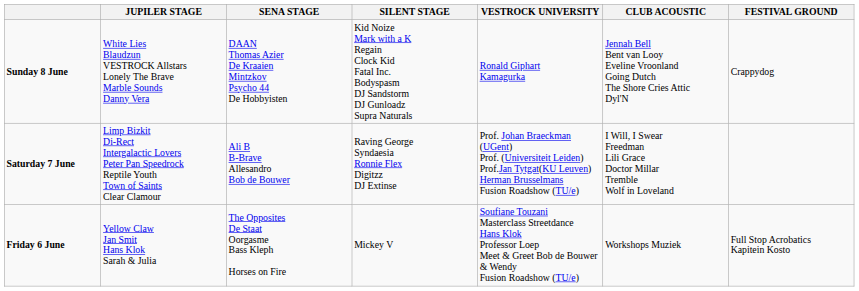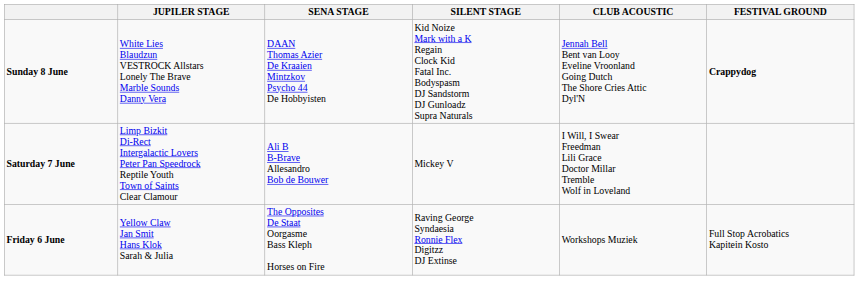 <table class="wikitable" style="width:88%;">
 <tr>
 <th style="width:10%;"></th>
 <th style="width:13%;">JUPILER STAGE</th>
 <th style="width:13%;">SENA STAGE</th>
 <th style="width:13%;">SILENT STAGE</th>
-<th style="width:13%;">VESTROCK UNIVERSITY</th>
 <th style="width:13%;">CLUB ACOUSTIC</th>
 <th style="width:13%;">FESTIVAL GROUND</th>
 </tr>
 <tr>
 <td><strong>Sunday 8 June</strong></td>
 <td><a href='#'>White Lies</a><br><a href='#'>Blaudzun</a><br>VESTROCK Allstars<br>Lonely The Brave<br><a href='#'>Marble Sounds</a><br><a href='#'>Danny Vera</a></td>
 <td><a href='#'>DAAN</a><br> <a href='#'>Thomas Azier</a><br><a href='#'>De Kraaien</a><br><a href='#'>Mintzkov</a><br><a href='#'>Psycho 44</a><br>De Hobbyisten</td>
 <td>Kid Noize<br><a href='#'>Mark with a K</a><br>Regain<br>Clock Kid<br>Fatal Inc.<br>Bodyspasm<br>DJ Sandstorm<br>DJ Gunloadz<br>Supra Naturals<br></td>
-<td><a href='#'>Ronald Giphart</a><br><a href='#'>Kamagurka</a></td>
 <td><a href='#'>Jennah Bell</a><br>Bent van Looy<br>Eveline Vroonland<br>Going Dutch<br>The Shore Cries Attic<br>Dyl'N<br></td>
-<td>Crappydog</td>
+<td><strong>Crappydog</strong></td>
 </tr>
 <tr>
 <td><strong>Saturday 7 June</strong></td>
 <td><a href='#'>Limp Bizkit</a><br><a href='#'>Di-Rect</a><br><a href='#'>Intergalactic Lovers</a><br><a href='#'>Peter Pan Speedrock</a><br>Reptile Youth<br><a href='#'>Town of Saints</a><br>Clear Clamour</td>
 <td><a href='#'>Ali B</a><br><a href='#'>B-Brave</a><br>Allesandro<br><a href='#'>Bob de Bouwer</a></td>
-<td>Raving George<br> Syndaesia<br> <a href='#'>Ronnie Flex</a><br> Digitzz<br> DJ Extinse<br></td>
-<td>Prof. <a href='#'>Johan Braeckman</a> (<a href='#'>UGent</a>)<br>Prof.  (<a href='#'>Universiteit Leiden</a>)<br>Prof.<a href='#'>Jan Tytgat</a>(<a href='#'>KU Leuven</a>)<br><a href='#'>Herman Brusselmans</a><br> Fusion Roadshow (<a href='#'>TU/e</a>)</td>
+<td>Mickey V</td>
 <td>I Will, I Swear<br>Freedman<br>Lili Grace<br>Doctor Millar<br>Tremble<br>Wolf in Loveland<br></td>
 <td></td>
 </tr>
 <tr>
 <td><strong>Friday 6 June<br></strong></td>
 <td><a href='#'>Yellow Claw</a><br><a href='#'>Jan Smit</a><br><a href='#'>Hans Klok</a><br>Sarah & Julia</td>
 <td><a href='#'>The Opposites</a><br> <a href='#'>De Staat</a><br>Oorgasme<br>Bass Kleph<br><br>Horses on Fire</td>
-<td>Mickey V</td>
-<td><a href='#'>Soufiane Touzani</a><br>Masterclass Streetdance<br><a href='#'>Hans Klok</a><br>Professor Loep<br>Meet & Greet Bob de Bouwer & Wendy<br>Fusion Roadshow (<a href='#'>TU/e</a>)</td>
+<td>Raving George<br> Syndaesia<br> <a href='#'>Ronnie Flex</a><br> Digitzz<br> DJ Extinse<br></td>
 <td>Workshops Muziek</td>
 <td>Full Stop Acrobatics<br> Kapitein Kosto</td>
 </tr>
 </table>
